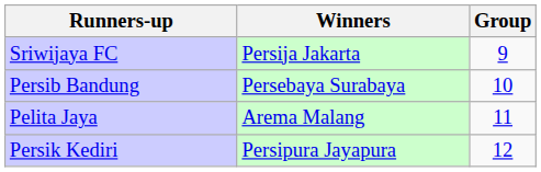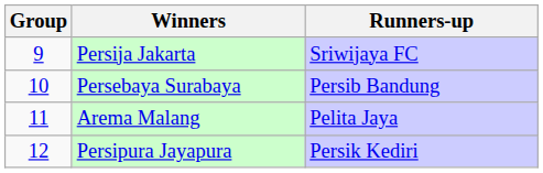 <table class="wikitable">
 <tr>
+<th>Group</th>
+<th width=175>Winners</th>
 <th width=175>Runners-up</th>
-<th width=175>Winners</th>
-<th>Group</th>
 </tr>
 <tr>
+<td style="text-align:center;"><a href='#'>9</a></td>
+<td style="background:#cfc;"><a href='#'>Persija Jakarta</a></td>
 <td style="background:#ccf;"><a href='#'>Sriwijaya FC</a></td>
-<td style="background:#cfc;"><a href='#'>Persija Jakarta</a></td>
-<td style="text-align:center;"><a href='#'>9</a></td>
 </tr>
 <tr>
+<td style="text-align:center;"><a href='#'>10</a></td>
+<td style="background:#cfc;"><a href='#'>Persebaya Surabaya</a></td>
 <td style="background:#ccf;"><a href='#'>Persib Bandung</a></td>
-<td style="background:#cfc;"><a href='#'>Persebaya Surabaya</a></td>
-<td style="text-align:center;"><a href='#'>10</a></td>
 </tr>
 <tr>
+<td style="text-align:center;"><a href='#'>11</a></td>
+<td style="background:#cfc;"><a href='#'>Arema Malang</a></td>
 <td style="background:#ccf;"><a href='#'>Pelita Jaya</a></td>
-<td style="background:#cfc;"><a href='#'>Arema Malang</a></td>
-<td style="text-align:center;"><a href='#'>11</a></td>
 </tr>
 <tr>
+<td style="text-align:center;"><a href='#'>12</a></td>
+<td style="background:#cfc;"><a href='#'>Persipura Jayapura</a></td>
 <td style="background:#ccf;"><a href='#'>Persik Kediri</a></td>
-<td style="background:#cfc;"><a href='#'>Persipura Jayapura</a></td>
-<td style="text-align:center;"><a href='#'>12</a></td>
 </tr>
 </table>
